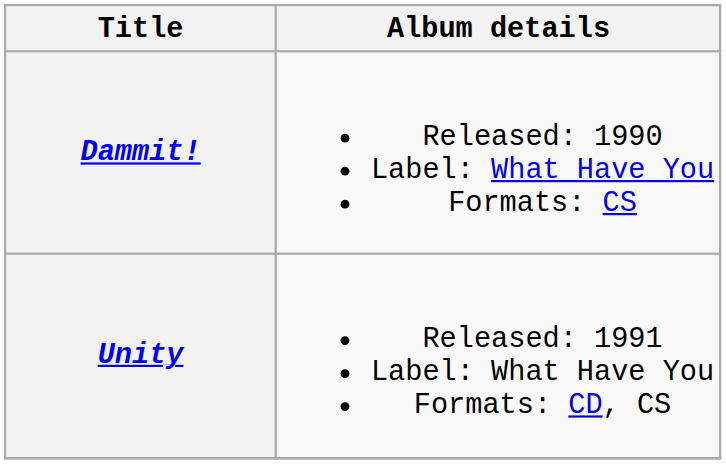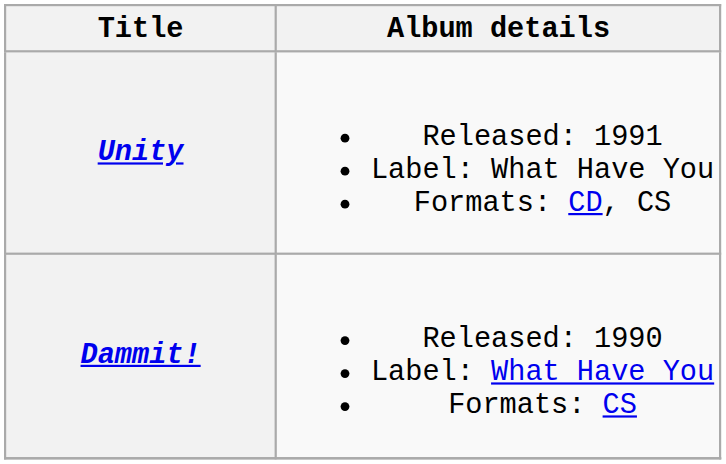 <table class="wikitable plainrowheaders" style="text-align:center;" border="1">
 <tr>
 <th scope="col" style="width:9em;">Title</th>
 <th scope="col">Album details</th>
 </tr>
 <tr>
+<th scope="row"><em><a href='#'>Unity</a></em></th>
+<td><br><ul><li>Released: 1991</li><li>Label: What Have You</li><li>Formats: <a href='#'>CD</a>, CS</li></ul></td>
+</tr>
+<tr>
 <th scope="row"><em><a href='#'>Dammit!</a></em></th>
 <td><br><ul><li>Released: 1990</li><li>Label: <a href='#'>What Have You</a></li><li>Formats: <a href='#'>CS</a></li></ul></td>
 </tr>
 <tr>
-<th scope="row"><em><a href='#'>Unity</a></em></th>
-<td><br><ul><li>Released: 1991</li><li>Label: What Have You</li><li>Formats: <a href='#'>CD</a>, CS</li></ul></td>
-</tr>
-<tr>
 </tr>
 </table>
